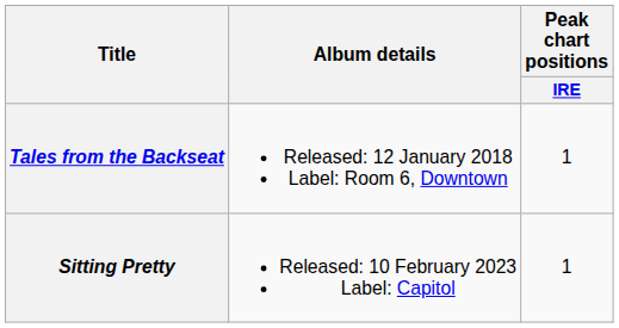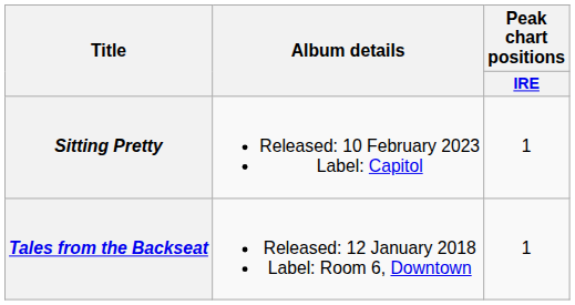 <table class="wikitable plainrowheaders" style="text-align:center">
 <tr>
 <th scope="col" rowspan="2">Title</th>
 <th scope="col" rowspan="2">Album details</th>
 <th scope="col" colspan="1">Peak chart positions</th>
 </tr>
 <tr>
 <th scope="col" style="width:3em; font-size:90%"><a href='#'>IRE</a><br></th>
 </tr>
 <tr>
+<th scope="row"><em>Sitting Pretty</em></th>
+<td><br><ul><li>Released: 10 February 2023</li><li>Label: <a href='#'>Capitol</a></li></ul></td>
+<td>1<br></td>
+</tr>
+<tr>
 <th scope="row"><em><a href='#'>Tales from the Backseat</a></em></th>
 <td><br><ul><li>Released: 12 January 2018</li><li>Label: Room 6, <a href='#'>Downtown</a></li></ul></td>
 <td>1</td>
 </tr>
-<tr>
-<th scope="row"><em>Sitting Pretty</em></th>
-<td><br><ul><li>Released: 10 February 2023</li><li>Label: <a href='#'>Capitol</a></li></ul></td>
-<td>1<br></td>
-</tr>
 </table>
